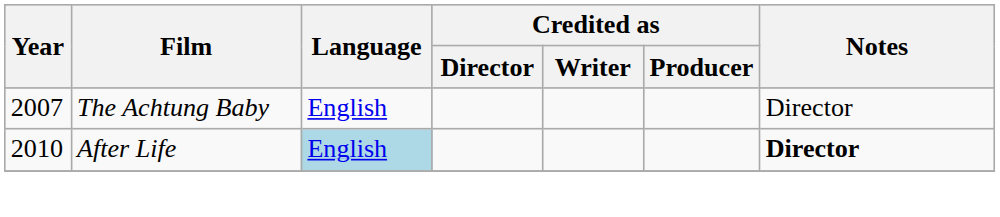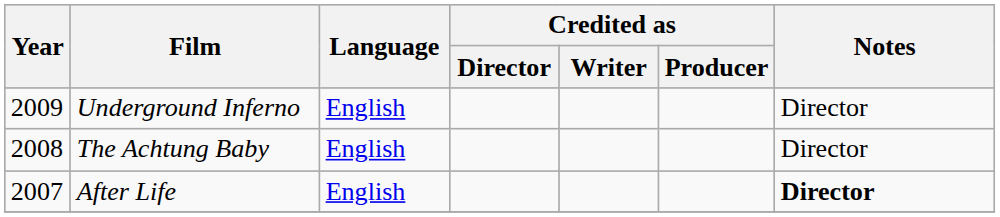 <table class="wikitable sortable">
 <tr>
 <th rowspan="2" style="width:35px;">Year</th>
 <th rowspan="2" style="width:250px;">Film</th>
 <th rowspan="2" style="text-align:center; width:80px;">Language</th>
 <th colspan="3" style="width:195px;">Credited as</th>
 <th rowspan="2"  style="text-align:center; width:250px;" class="unsortable">Notes</th>
 </tr>
 <tr>
 <th style="width:65px;">Director</th>
 <th width=65>Writer</th>
 <th width=65>Producer</th>
 </tr>
 <tr>
-<td>2007</td>
+<td>2009</td>
+<td><em>Underground Inferno</em></td>
+<td><a href='#'>English</a></td>
+<td style="text-align:center;"></td>
+<td style="text-align:center;"></td>
+<td style="text-align:center;"></td>
+<td>Director</td>
+</tr>
+<tr>
+<td>2008</td>
 <td><em>The Achtung Baby</em></td>
 <td><a href='#'>English</a></td>
 <td style="text-align:center;"></td>
 <td style="text-align:center;"></td>
 <td style="text-align:center;"></td>
 <td>Director</td>
 </tr>
 <tr>
-<td>2010</td>
+<td>2007</td>
 <td><em>After Life</em></td>
-<td style="background: lightblue;"><a href='#'>English</a></td>
+<td><a href='#'>English</a></td>
 <td style="text-align:center;"></td>
 <td style="text-align:center;"></td>
 <td style="text-align:center;"></td>
 <td><strong>Director</strong></td>
 </tr>
 <tr>
 </tr>
 </table>
